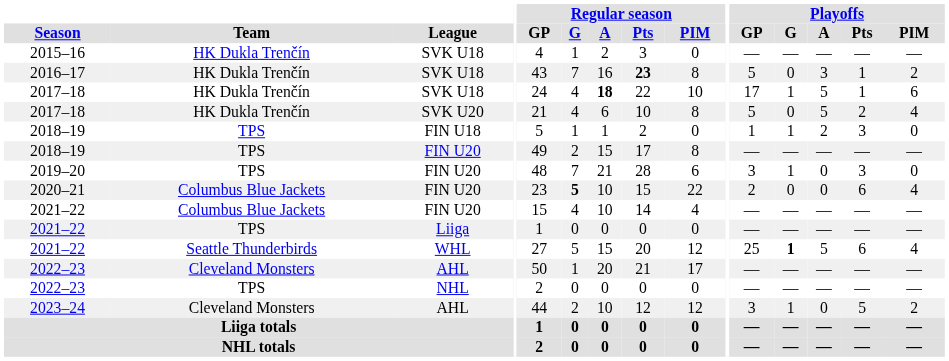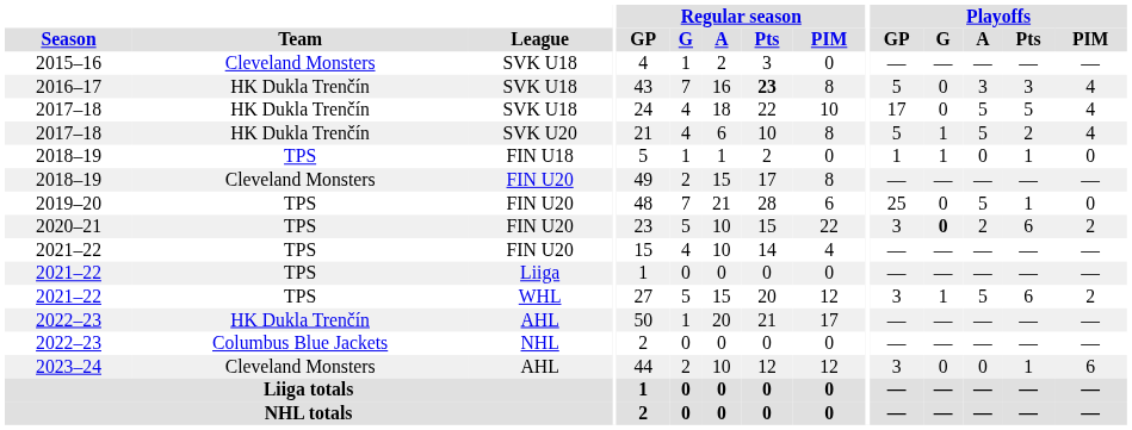 <table border="0" cellpadding="1" cellspacing="0" style="text-align:center; width:60em">
 <tr bgcolor="#e0e0e0">
 <th colspan="3" bgcolor="#ffffff"></th>
 <th rowspan="100" bgcolor="#ffffff"></th>
 <th colspan="5"><a href='#'>Regular season</a></th>
 <th rowspan="100" bgcolor="#ffffff"></th>
 <th colspan="5"><a href='#'>Playoffs</a></th>
 </tr>
 <tr bgcolor="#e0e0e0">
 <th><a href='#'>Season</a></th>
 <th>Team</th>
 <th>League</th>
 <th>GP</th>
 <th><a href='#'>G</a></th>
 <th><a href='#'>A</a></th>
 <th><a href='#'>Pts</a></th>
 <th><a href='#'>PIM</a></th>
 <th>GP</th>
 <th>G</th>
 <th>A</th>
 <th>Pts</th>
 <th>PIM</th>
 </tr>
 <tr>
 <td>2015–16</td>
-<td><a href='#'>HK Dukla Trenčín</a></td>
+<td><a href='#'>Cleveland Monsters</a></td>
 <td>SVK U18</td>
 <td>4</td>
 <td>1</td>
 <td>2</td>
 <td>3</td>
 <td>0</td>
 <td>—</td>
 <td>—</td>
 <td>—</td>
 <td>—</td>
 <td>—</td>
 </tr>
 <tr bgcolor="#f0f0f0">
 <td>2016–17</td>
 <td>HK Dukla Trenčín</td>
 <td>SVK U18</td>
 <td>43</td>
 <td>7</td>
 <td>16</td>
 <td><strong>23</strong></td>
 <td>8</td>
 <td>5</td>
 <td>0</td>
 <td>3</td>
-<td>1</td>
-<td>2</td>
+<td>3</td>
+<td>4</td>
 </tr>
 <tr>
 <td>2017–18</td>
 <td>HK Dukla Trenčín</td>
 <td>SVK U18</td>
 <td>24</td>
 <td>4</td>
-<td><strong>18</strong></td>
+<td>18</td>
 <td>22</td>
 <td>10</td>
 <td>17</td>
-<td>1</td>
+<td>0</td>
 <td>5</td>
-<td>1</td>
-<td>6</td>
+<td>5</td>
+<td>4</td>
 </tr>
 <tr bgcolor="#f0f0f0">
 <td>2017–18</td>
 <td>HK Dukla Trenčín</td>
 <td>SVK U20</td>
 <td>21</td>
 <td>4</td>
 <td>6</td>
 <td>10</td>
 <td>8</td>
 <td>5</td>
-<td>0</td>
+<td>1</td>
 <td>5</td>
 <td>2</td>
 <td>4</td>
 </tr>
 <tr>
 <td>2018–19</td>
 <td><a href='#'>TPS</a></td>
 <td>FIN U18</td>
 <td>5</td>
 <td>1</td>
 <td>1</td>
 <td>2</td>
 <td>0</td>
 <td>1</td>
 <td>1</td>
-<td>2</td>
-<td>3</td>
+<td>0</td>
+<td>1</td>
 <td>0</td>
 </tr>
 <tr bgcolor="#f0f0f0">
 <td>2018–19</td>
-<td>TPS</td>
+<td>Cleveland Monsters</td>
 <td><a href='#'>FIN U20</a></td>
 <td>49</td>
 <td>2</td>
 <td>15</td>
 <td>17</td>
 <td>8</td>
 <td>—</td>
 <td>—</td>
 <td>—</td>
 <td>—</td>
 <td>—</td>
 </tr>
 <tr>
 <td>2019–20</td>
 <td>TPS</td>
 <td>FIN U20</td>
 <td>48</td>
 <td>7</td>
 <td>21</td>
 <td>28</td>
 <td>6</td>
-<td>3</td>
+<td>25</td>
+<td>0</td>
+<td>5</td>
 <td>1</td>
-<td>0</td>
-<td>3</td>
 <td>0</td>
 </tr>
 <tr bgcolor="#f0f0f0">
 <td>2020–21</td>
-<td><a href='#'>Columbus Blue Jackets</a></td>
+<td>TPS</td>
 <td>FIN U20</td>
 <td>23</td>
-<td><strong>5</strong></td>
+<td>5</td>
 <td>10</td>
 <td>15</td>
 <td>22</td>
+<td>3</td>
+<td><strong>0</strong></td>
 <td>2</td>
-<td>0</td>
-<td>0</td>
 <td>6</td>
-<td>4</td>
+<td>2</td>
 </tr>
 <tr>
 <td>2021–22</td>
-<td><a href='#'>Columbus Blue Jackets</a></td>
+<td>TPS</td>
 <td>FIN U20</td>
 <td>15</td>
 <td>4</td>
 <td>10</td>
 <td>14</td>
 <td>4</td>
 <td>—</td>
 <td>—</td>
 <td>—</td>
 <td>—</td>
 <td>—</td>
 </tr>
 <tr bgcolor="#f0f0f0">
 <td><a href='#'>2021–22</a></td>
 <td>TPS</td>
 <td><a href='#'>Liiga</a></td>
 <td>1</td>
 <td>0</td>
 <td>0</td>
 <td>0</td>
 <td>0</td>
 <td>—</td>
 <td>—</td>
 <td>—</td>
 <td>—</td>
 <td>—</td>
 </tr>
 <tr>
 <td><a href='#'>2021–22</a></td>
-<td><a href='#'>Seattle Thunderbirds</a></td>
+<td>TPS</td>
 <td><a href='#'>WHL</a></td>
 <td>27</td>
 <td>5</td>
 <td>15</td>
 <td>20</td>
 <td>12</td>
-<td>25</td>
-<td><strong>1</strong></td>
+<td>3</td>
+<td>1</td>
 <td>5</td>
 <td>6</td>
-<td>4</td>
+<td>2</td>
 </tr>
 <tr bgcolor="#f0f0f0">
 <td><a href='#'>2022–23</a></td>
-<td><a href='#'>Cleveland Monsters</a></td>
+<td><a href='#'>HK Dukla Trenčín</a></td>
 <td><a href='#'>AHL</a></td>
 <td>50</td>
 <td>1</td>
 <td>20</td>
 <td>21</td>
 <td>17</td>
 <td>—</td>
 <td>—</td>
 <td>—</td>
 <td>—</td>
 <td>—</td>
 </tr>
 <tr>
 <td><a href='#'>2022–23</a></td>
-<td>TPS</td>
+<td><a href='#'>Columbus Blue Jackets</a></td>
 <td><a href='#'>NHL</a></td>
 <td>2</td>
 <td>0</td>
 <td>0</td>
 <td>0</td>
 <td>0</td>
 <td>—</td>
 <td>—</td>
 <td>—</td>
 <td>—</td>
 <td>—</td>
 </tr>
 <tr bgcolor="#f0f0f0">
 <td><a href='#'>2023–24</a></td>
 <td>Cleveland Monsters</td>
 <td>AHL</td>
 <td>44</td>
 <td>2</td>
 <td>10</td>
 <td>12</td>
 <td>12</td>
 <td>3</td>
+<td>0</td>
+<td>0</td>
 <td>1</td>
-<td>0</td>
-<td>5</td>
-<td>2</td>
+<td>6</td>
 </tr>
 <tr bgcolor="#e0e0e0">
 <th colspan="3">Liiga totals</th>
 <th>1</th>
 <th>0</th>
 <th>0</th>
 <th>0</th>
 <th>0</th>
 <th>—</th>
 <th>—</th>
 <th>—</th>
 <th>—</th>
 <th>—</th>
 </tr>
 <tr bgcolor="#e0e0e0">
 <th colspan="3">NHL totals</th>
 <th>2</th>
 <th>0</th>
 <th>0</th>
 <th>0</th>
 <th>0</th>
 <th>—</th>
 <th>—</th>
 <th>—</th>
 <th>—</th>
 <th>—</th>
 </tr>
 </table>
